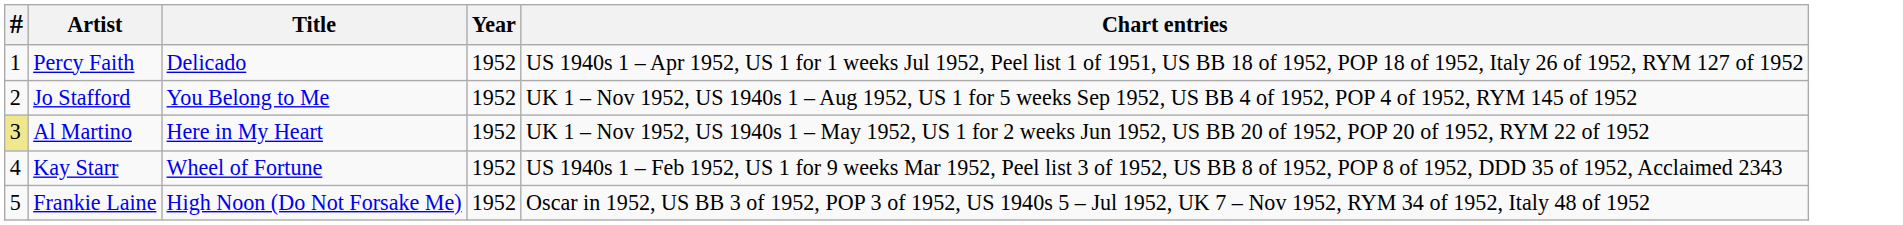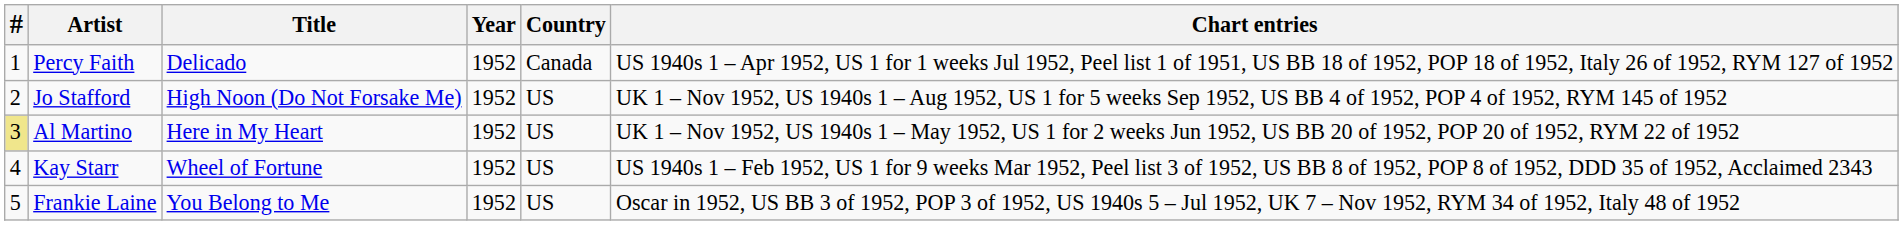 <table class="wikitable">
 <tr>
 <th><big>#</big></th>
 <th>Artist</th>
 <th>Title</th>
 <th>Year</th>
+<th>Country</th>
 <th>Chart entries</th>
 </tr>
 <tr>
 <td>1</td>
 <td><a href='#'>Percy Faith</a></td>
 <td><a href='#'>Delicado</a></td>
 <td>1952</td>
+<td>Canada</td>
 <td>US 1940s 1 – Apr 1952, US 1 for 1 weeks Jul 1952, Peel list 1 of 1951, US BB 18 of 1952, POP 18 of 1952, Italy 26 of 1952, RYM 127 of 1952</td>
 </tr>
 <tr>
 <td>2</td>
 <td><a href='#'>Jo Stafford</a></td>
-<td><a href='#'>You Belong to Me</a></td>
+<td><a href='#'>High Noon (Do Not Forsake Me)</a></td>
 <td>1952</td>
+<td>US</td>
 <td>UK 1 – Nov 1952, US 1940s 1 – Aug 1952, US 1 for 5 weeks Sep 1952, US BB 4 of 1952, POP 4 of 1952, RYM 145 of 1952</td>
 </tr>
 <tr>
 <td style="background: khaki;">3</td>
 <td><a href='#'>Al Martino</a></td>
 <td><a href='#'>Here in My Heart</a></td>
 <td>1952</td>
+<td>US</td>
 <td>UK 1 – Nov 1952, US 1940s 1 – May 1952, US 1 for 2 weeks Jun 1952, US BB 20 of 1952, POP 20 of 1952, RYM 22 of 1952</td>
 </tr>
 <tr>
 <td>4</td>
 <td><a href='#'>Kay Starr</a></td>
 <td><a href='#'>Wheel of Fortune</a></td>
 <td>1952</td>
+<td>US</td>
 <td>US 1940s 1 – Feb 1952, US 1 for 9 weeks Mar 1952, Peel list 3 of 1952, US BB 8 of 1952, POP 8 of 1952, DDD 35 of 1952, Acclaimed 2343</td>
 </tr>
 <tr>
 <td>5</td>
 <td><a href='#'>Frankie Laine</a></td>
-<td><a href='#'>High Noon (Do Not Forsake Me)</a></td>
+<td><a href='#'>You Belong to Me</a></td>
 <td>1952</td>
+<td>US</td>
 <td>Oscar in 1952, US BB 3 of 1952, POP 3 of 1952, US 1940s 5 – Jul 1952, UK 7 – Nov 1952, RYM 34 of 1952, Italy 48 of 1952</td>
 </tr>
 </table>
